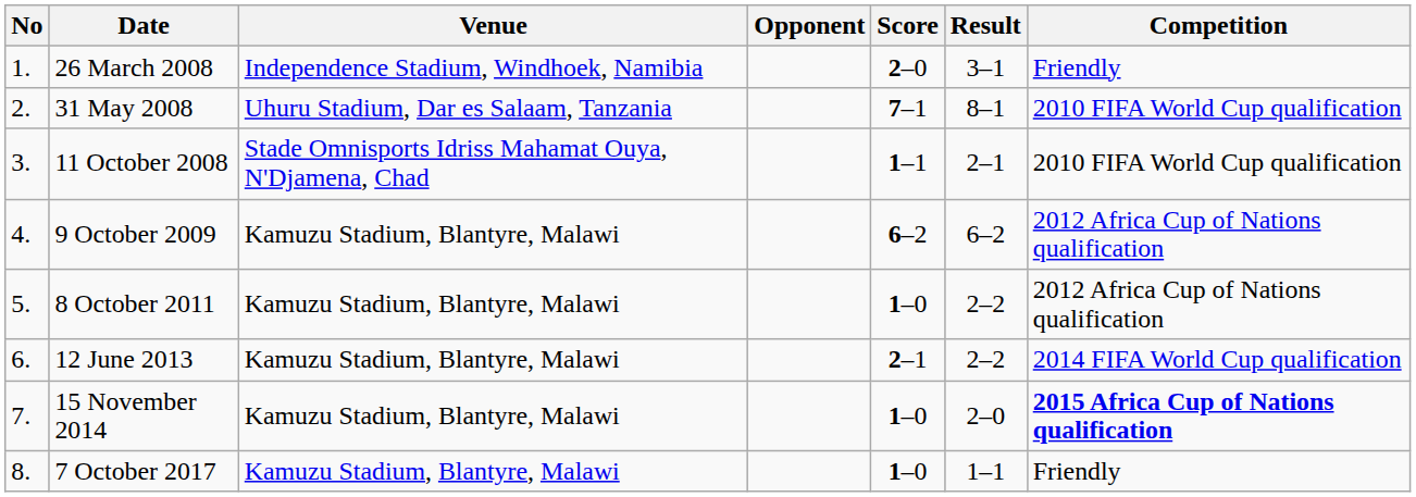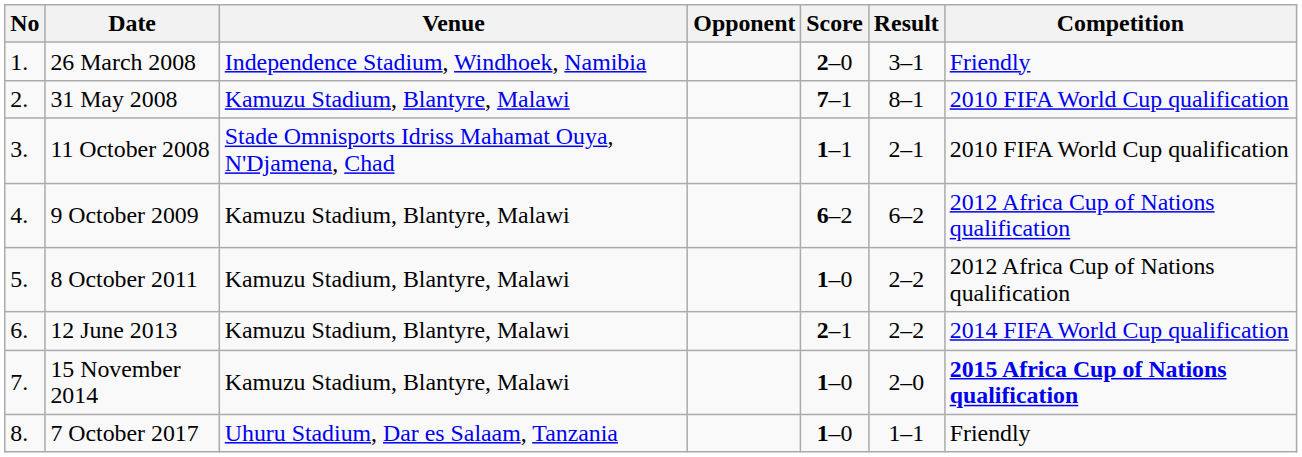 <table class="wikitable">
 <tr>
 <th>No</th>
 <th>Date</th>
 <th>Venue</th>
 <th>Opponent</th>
 <th>Score</th>
 <th>Result</th>
 <th>Competition</th>
 </tr>
 <tr>
 <td>1.</td>
 <td>26 March 2008</td>
 <td><a href='#'>Independence Stadium</a>, <a href='#'>Windhoek</a>, <a href='#'>Namibia</a></td>
 <td></td>
 <td align=center><strong>2</strong>–0</td>
 <td align=center>3–1</td>
 <td><a href='#'>Friendly</a></td>
 </tr>
 <tr>
 <td>2.</td>
 <td>31 May 2008</td>
-<td><a href='#'>Uhuru Stadium</a>, <a href='#'>Dar es Salaam</a>, <a href='#'>Tanzania</a></td>
+<td><a href='#'>Kamuzu Stadium</a>, <a href='#'>Blantyre</a>, <a href='#'>Malawi</a></td>
 <td></td>
 <td align=center><strong>7</strong>–1</td>
 <td align=center>8–1</td>
 <td><a href='#'>2010 FIFA World Cup qualification</a></td>
 </tr>
 <tr>
 <td>3.</td>
 <td>11 October 2008</td>
 <td><a href='#'>Stade Omnisports Idriss Mahamat Ouya</a>, <a href='#'>N'Djamena</a>, <a href='#'>Chad</a></td>
 <td></td>
 <td align=center><strong>1</strong>–1</td>
 <td align=center>2–1</td>
 <td>2010 FIFA World Cup qualification</td>
 </tr>
 <tr>
 <td>4.</td>
 <td>9 October 2009</td>
 <td>Kamuzu Stadium, Blantyre, Malawi</td>
 <td></td>
 <td align=center><strong>6</strong>–2</td>
 <td align=center>6–2</td>
 <td><a href='#'>2012 Africa Cup of Nations qualification</a></td>
 </tr>
 <tr>
 <td>5.</td>
 <td>8 October 2011</td>
 <td>Kamuzu Stadium, Blantyre, Malawi</td>
 <td></td>
 <td align=center><strong>1</strong>–0</td>
 <td align=center>2–2</td>
 <td>2012 Africa Cup of Nations qualification</td>
 </tr>
 <tr>
 <td>6.</td>
 <td>12 June 2013</td>
 <td>Kamuzu Stadium, Blantyre, Malawi</td>
 <td></td>
 <td align=center><strong>2</strong>–1</td>
 <td align=center>2–2</td>
 <td><a href='#'>2014 FIFA World Cup qualification</a></td>
 </tr>
 <tr>
 <td>7.</td>
 <td>15 November 2014</td>
 <td>Kamuzu Stadium, Blantyre, Malawi</td>
 <td></td>
 <td align=center><strong>1</strong>–0</td>
 <td align=center>2–0</td>
 <td><strong><a href='#'>2015 Africa Cup of Nations qualification</a></strong></td>
 </tr>
 <tr>
 <td>8.</td>
 <td>7 October 2017</td>
-<td><a href='#'>Kamuzu Stadium</a>, <a href='#'>Blantyre</a>, <a href='#'>Malawi</a></td>
+<td><a href='#'>Uhuru Stadium</a>, <a href='#'>Dar es Salaam</a>, <a href='#'>Tanzania</a></td>
 <td></td>
 <td align=center><strong>1</strong>–0</td>
 <td align=center>1–1</td>
 <td>Friendly</td>
 </tr>
 </table>
